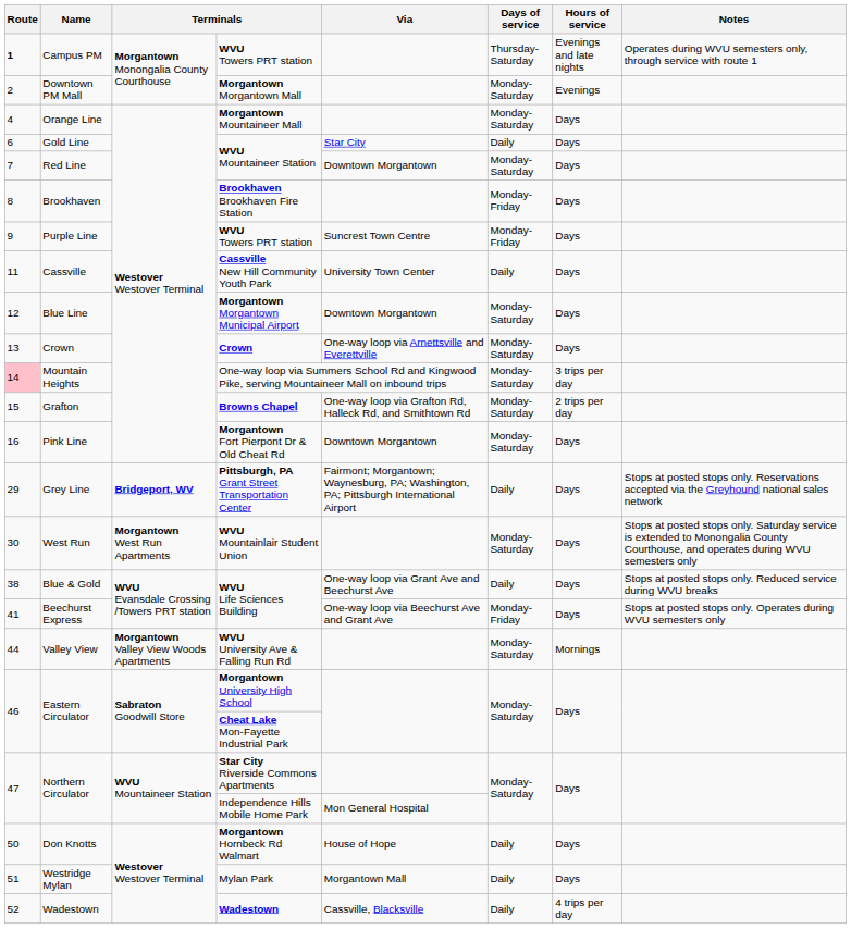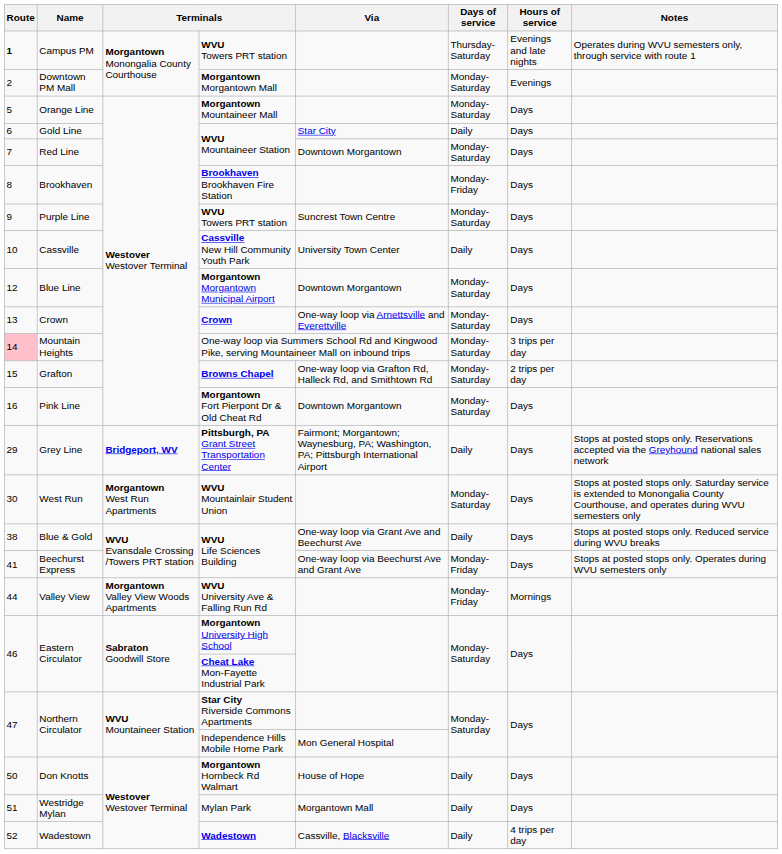 <table class="wikitable">
 <tr>
 <th>Route</th>
 <th>Name</th>
 <th colspan="2">Terminals</th>
 <th>Via</th>
 <th>Days of service</th>
 <th>Hours of service</th>
 <th>Notes</th>
 </tr>
 <tr>
 <td><strong>1</strong></td>
 <td>Campus PM</td>
 <td rowspan="2"><strong>Morgantown</strong><br>Monongalia County Courthouse</td>
 <td><strong>WVU</strong><br>Towers PRT station</td>
 <td></td>
 <td>Thursday-Saturday</td>
 <td>Evenings and late nights</td>
 <td>Operates during WVU semesters only, through service with route 1</td>
 </tr>
 <tr>
 <td>2</td>
 <td>Downtown PM Mall</td>
 <td><strong>Morgantown</strong><br>Morgantown Mall</td>
 <td></td>
 <td>Monday-Saturday</td>
 <td>Evenings</td>
 <td></td>
 </tr>
 <tr>
-<td>4</td>
+<td>5</td>
 <td>Orange Line</td>
 <td rowspan="11"><strong>Westover</strong><br>Westover Terminal</td>
 <td><strong>Morgantown</strong><br>Mountaineer Mall</td>
 <td></td>
 <td>Monday-Saturday</td>
 <td>Days</td>
 <td></td>
 </tr>
 <tr>
 <td>6</td>
 <td>Gold Line</td>
 <td rowspan="2"><strong>WVU</strong><br>Mountaineer Station</td>
 <td><a href='#'>Star City</a></td>
 <td>Daily</td>
 <td>Days</td>
 <td></td>
 </tr>
 <tr>
 <td>7</td>
 <td>Red Line</td>
 <td>Downtown Morgantown</td>
 <td>Monday-Saturday</td>
 <td>Days</td>
 <td></td>
 </tr>
 <tr>
 <td>8</td>
 <td>Brookhaven</td>
 <td><a href='#'><strong>Brookhaven</strong></a><br>Brookhaven Fire Station</td>
 <td></td>
 <td>Monday-Friday</td>
 <td>Days</td>
 <td></td>
 </tr>
 <tr>
 <td>9</td>
 <td>Purple Line</td>
 <td><strong>WVU</strong><br>Towers PRT station</td>
 <td>Suncrest Town Centre</td>
-<td>Monday-Friday</td>
+<td>Monday-Saturday</td>
 <td>Days</td>
 <td></td>
 </tr>
 <tr>
-<td>11</td>
+<td>10</td>
 <td>Cassville</td>
 <td><a href='#'><strong>Cassville</strong></a><br>New Hill Community Youth Park</td>
 <td>University Town Center</td>
 <td>Daily</td>
 <td>Days</td>
 <td></td>
 </tr>
 <tr>
 <td>12</td>
 <td>Blue Line</td>
 <td><strong>Morgantown</strong><br><a href='#'>Morgantown Municipal Airport</a></td>
 <td>Downtown Morgantown</td>
 <td>Monday-Saturday</td>
 <td>Days</td>
 <td></td>
 </tr>
 <tr>
 <td>13</td>
 <td>Crown</td>
 <td><strong><a href='#'>Crown</a></strong></td>
 <td>One-way loop via <a href='#'>Arnettsville</a> and <a href='#'>Everettville</a></td>
 <td>Monday-Saturday</td>
 <td>Days</td>
 <td></td>
 </tr>
 <tr>
 <td style="background: pink;">14</td>
 <td>Mountain Heights</td>
 <td colspan="2">One-way loop via Summers School Rd and Kingwood Pike, serving Mountaineer Mall on inbound trips</td>
 <td>Monday-Saturday</td>
 <td>3 trips per day</td>
 <td></td>
 </tr>
 <tr>
 <td>15</td>
 <td>Grafton</td>
 <td><strong><a href='#'>Browns Chapel</a></strong></td>
 <td>One-way loop via Grafton Rd, Halleck Rd, and Smithtown Rd</td>
 <td>Monday-Saturday</td>
 <td>2 trips per day</td>
 <td></td>
 </tr>
 <tr>
 <td>16</td>
 <td>Pink Line</td>
 <td><strong>Morgantown</strong><br>Fort Pierpont Dr & Old Cheat Rd</td>
 <td>Downtown Morgantown</td>
 <td>Monday-Saturday</td>
 <td>Days</td>
 <td></td>
 </tr>
 <tr>
 <td>29</td>
 <td>Grey Line</td>
 <td><strong><a href='#'>Bridgeport, WV</a></strong></td>
 <td><strong>Pittsburgh, PA</strong><br><a href='#'>Grant Street Transportation Center</a></td>
 <td>Fairmont; Morgantown; Waynesburg, PA; Washington, PA; Pittsburgh International Airport</td>
 <td>Daily</td>
 <td>Days</td>
 <td>Stops at posted stops only. Reservations accepted via the <a href='#'>Greyhound</a> national sales network</td>
 </tr>
 <tr>
 <td>30</td>
 <td>West Run</td>
 <td><strong>Morgantown</strong><br>West Run Apartments</td>
 <td><strong>WVU</strong><br>Mountainlair Student Union</td>
 <td></td>
 <td>Monday-Saturday</td>
 <td>Days</td>
 <td>Stops at posted stops only. Saturday service is extended to Monongalia County Courthouse, and operates during WVU semesters only</td>
 </tr>
 <tr>
 <td>38</td>
 <td>Blue & Gold</td>
 <td rowspan="2"><strong>WVU</strong><br>Evansdale Crossing /Towers PRT station</td>
 <td rowspan="2"><strong>WVU</strong><br>Life Sciences Building</td>
 <td>One-way loop via Grant Ave and Beechurst Ave</td>
 <td>Daily</td>
 <td>Days</td>
 <td>Stops at posted stops only. Reduced service during WVU breaks</td>
 </tr>
 <tr>
 <td>41</td>
 <td>Beechurst Express</td>
 <td>One-way loop via Beechurst Ave and Grant Ave</td>
 <td>Monday-Friday</td>
 <td>Days</td>
 <td>Stops at posted stops only. Operates during WVU semesters only</td>
 </tr>
 <tr>
 <td>44</td>
 <td>Valley View</td>
 <td><strong>Morgantown</strong><br>Valley View Woods Apartments</td>
 <td><strong>WVU</strong><br>University Ave & Falling Run Rd</td>
 <td></td>
-<td>Monday-Saturday</td>
+<td>Monday-Friday</td>
 <td>Mornings</td>
 <td></td>
 </tr>
 <tr>
 <td rowspan="2">46</td>
 <td rowspan="2">Eastern Circulator</td>
 <td rowspan="2"><strong>Sabraton</strong><br>Goodwill Store</td>
 <td><strong>Morgantown</strong><br><a href='#'>University High School</a></td>
 <td rowspan="2"></td>
 <td rowspan="2">Monday-Saturday</td>
 <td rowspan="2">Days</td>
 <td rowspan="2"></td>
 </tr>
 <tr>
 <td><strong><a href='#'>Cheat Lake</a></strong><br>Mon-Fayette Industrial Park</td>
 </tr>
 <tr>
 <td rowspan="2">47</td>
 <td rowspan="2">Northern Circulator</td>
 <td rowspan="2"><strong>WVU</strong><br>Mountaineer Station</td>
 <td><strong>Star City</strong><br>Riverside Commons Apartments</td>
 <td></td>
 <td rowspan="2">Monday-Saturday</td>
 <td rowspan="2">Days</td>
 <td rowspan="2"></td>
 </tr>
 <tr>
 <td>Independence Hills Mobile Home Park</td>
 <td>Mon General Hospital</td>
 </tr>
 <tr>
 <td>50</td>
 <td>Don Knotts</td>
 <td rowspan="3"><strong>Westover</strong><br>Westover Terminal</td>
 <td><strong>Morgantown</strong><br>Hornbeck Rd Walmart</td>
 <td>House of Hope</td>
 <td>Daily</td>
 <td>Days</td>
 <td></td>
 </tr>
 <tr>
 <td>51</td>
 <td>Westridge Mylan</td>
 <td>Mylan Park</td>
 <td>Morgantown Mall</td>
 <td>Daily</td>
 <td>Days</td>
 <td></td>
 </tr>
 <tr>
 <td>52</td>
 <td>Wadestown</td>
 <td><strong><a href='#'>Wadestown</a></strong></td>
 <td>Cassville, <a href='#'>Blacksville</a></td>
 <td>Daily</td>
 <td>4 trips per day</td>
 <td></td>
 </tr>
 </table>
